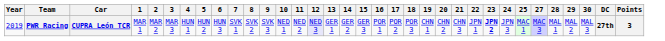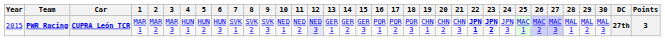 <table class="wikitable" style="text-align:center; font-size:85%">
 <tr>
 <th>Year</th>
 <th>Team</th>
 <th>Car</th>
 <th>1</th>
 <th>2</th>
 <th>3</th>
 <th>4</th>
 <th>5</th>
 <th>6</th>
 <th>7</th>
 <th>8</th>
 <th>9</th>
 <th>10</th>
 <th>11</th>
 <th>12</th>
 <th>13</th>
 <th>14</th>
 <th>15</th>
 <th>16</th>
 <th>17</th>
 <th>18</th>
 <th>19</th>
 <th>20</th>
 <th>21</th>
 <th>22</th>
 <th>23</th>
 <th>24</th>
 <th>25</th>
+<th>26</th>
 <th>27</th>
 <th>28</th>
 <th>29</th>
 <th>30</th>
 <th>DC</th>
 <th>Points</th>
 </tr>
 <tr>
-<td><a href='#'>2019</a></td>
+<td><a href='#'>2015</a></td>
 <th><a href='#'>PWR Racing</a></th>
 <th><a href='#'>CUPRA León TCR</a></th>
 <td><a href='#'>MAR<br>1</a></td>
 <td><a href='#'>MAR<br>2</a></td>
 <td><a href='#'>MAR<br>3</a></td>
 <td><a href='#'>HUN<br>1</a></td>
 <td><a href='#'>HUN<br>2</a></td>
 <td><a href='#'>HUN<br>3</a></td>
 <td><a href='#'>SVK<br>1</a></td>
 <td><a href='#'>SVK<br>2</a></td>
 <td><a href='#'>SVK<br>3</a></td>
 <td><a href='#'>NED<br>1</a></td>
 <td><a href='#'>NED<br>2</a></td>
 <td style="background: lavender;"><a href='#'>NED<br>3</a></td>
 <td><a href='#'>GER<br>1</a></td>
 <td><a href='#'>GER<br>2</a></td>
 <td><a href='#'>GER<br>3</a></td>
 <td><a href='#'>POR<br>1</a></td>
 <td><a href='#'>POR<br>2</a></td>
 <td><a href='#'>POR<br>3</a></td>
 <td><a href='#'>CHN<br>1</a></td>
 <td><a href='#'>CHN<br>2</a></td>
 <td><a href='#'>CHN<br>3</a></td>
-<td><a href='#'>JPN<br>1</a></td>
+<td><strong><a href='#'>JPN<br>1</a></strong></td>
 <td><strong><a href='#'>JPN<br>2</a></strong></td>
 <td><a href='#'>JPN<br>3</a></td>
 <td style="background:#DFFFDF;"><a href='#'>MAC<br>1</a><br></td>
+<td style="background:#CFCFFF;"><a href='#'>MAC<br>2</a><br></td>
 <td style="background:#CFCFFF;"><a href='#'>MAC<br>3</a><br></td>
 <td><a href='#'>MAL<br>1</a></td>
 <td><a href='#'>MAL<br>2</a></td>
 <td><a href='#'>MAL<br>3</a></td>
 <th>27th</th>
 <th>3</th>
 </tr>
 </table>
